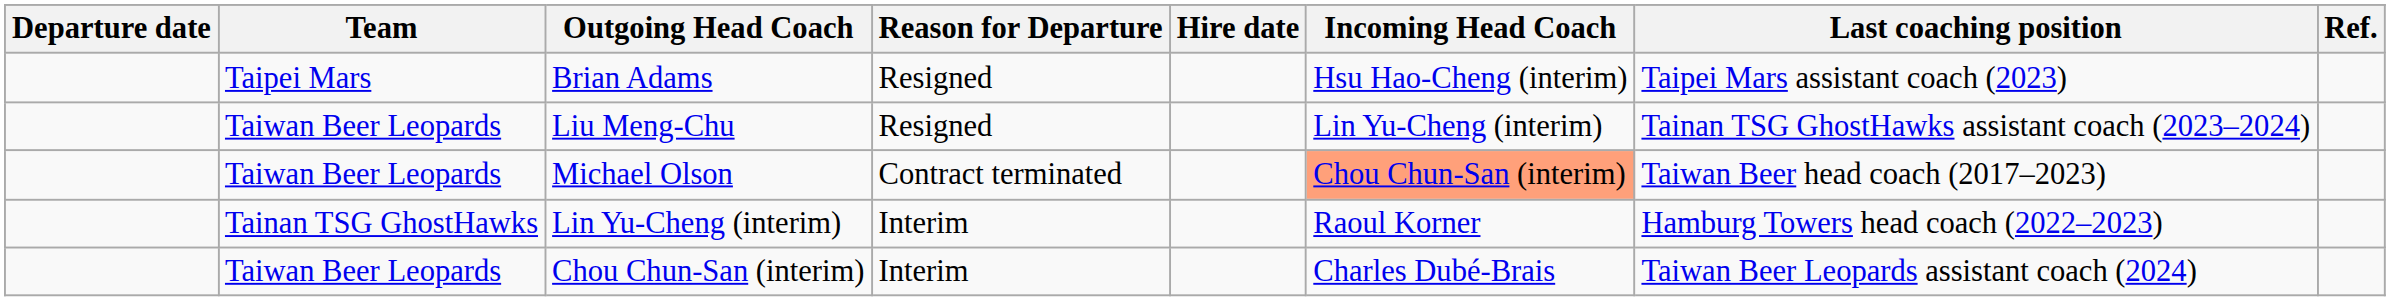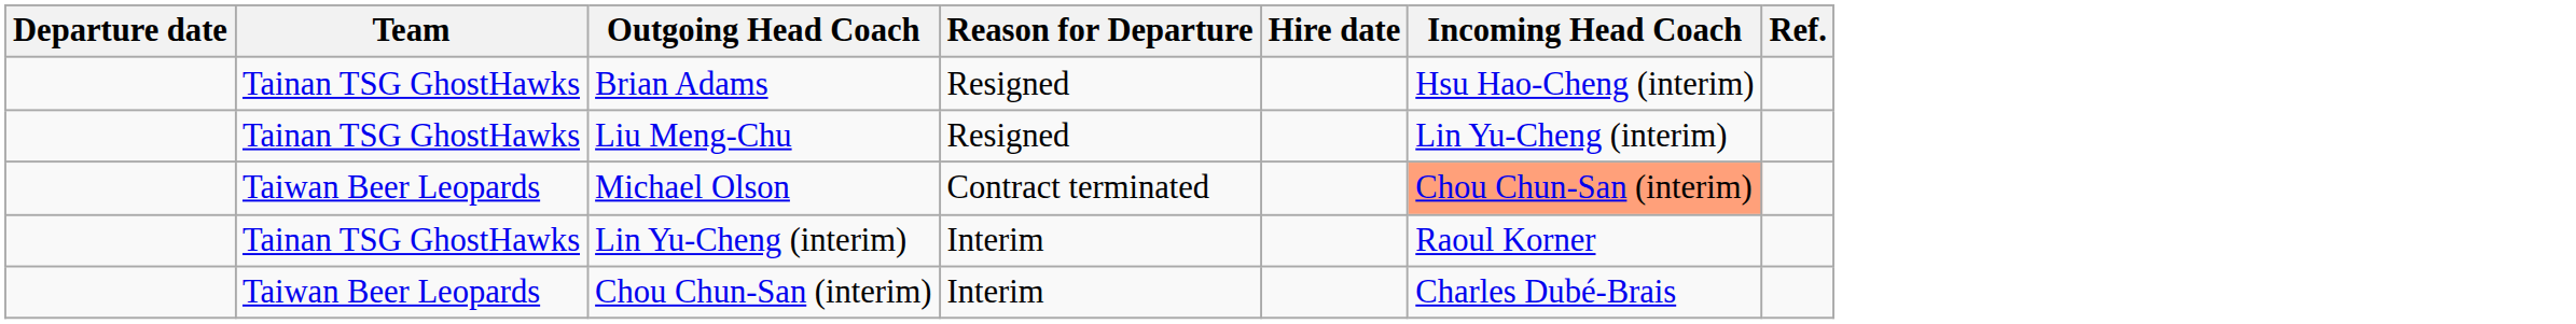 <table class="wikitable sortable">
 <tr>
 <th>Departure date</th>
 <th>Team</th>
 <th>Outgoing Head Coach</th>
 <th>Reason for Departure</th>
 <th>Hire date</th>
 <th>Incoming Head Coach</th>
-<th class="unsortable">Last coaching position</th>
 <th class="unsortable">Ref.</th>
 </tr>
 <tr>
 <td></td>
-<td><a href='#'>Taipei Mars</a></td>
+<td><a href='#'>Tainan TSG GhostHawks</a></td>
 <td><a href='#'>Brian Adams</a></td>
 <td>Resigned</td>
 <td></td>
 <td><a href='#'>Hsu Hao-Cheng</a> (interim)</td>
-<td><a href='#'>Taipei Mars</a> assistant coach (<a href='#'>2023</a>)</td>
 <td></td>
 </tr>
 <tr>
 <td></td>
-<td><a href='#'>Taiwan Beer Leopards</a></td>
+<td><a href='#'>Tainan TSG GhostHawks</a></td>
 <td><a href='#'>Liu Meng-Chu</a></td>
 <td>Resigned</td>
 <td></td>
 <td><a href='#'>Lin Yu-Cheng</a> (interim)</td>
-<td><a href='#'>Tainan TSG GhostHawks</a> assistant coach (<a href='#'>2023–2024</a>)</td>
 <td></td>
 </tr>
 <tr>
 <td></td>
 <td><a href='#'>Taiwan Beer Leopards</a></td>
 <td><a href='#'>Michael Olson</a></td>
 <td>Contract terminated</td>
 <td></td>
 <td style="background: lightsalmon;"><a href='#'>Chou Chun-San</a> (interim)</td>
-<td><a href='#'>Taiwan Beer</a> head coach (2017–2023)</td>
 <td></td>
 </tr>
 <tr>
 <td></td>
 <td><a href='#'>Tainan TSG GhostHawks</a></td>
 <td><a href='#'>Lin Yu-Cheng</a> (interim)</td>
 <td>Interim</td>
 <td></td>
 <td><a href='#'>Raoul Korner</a></td>
-<td><a href='#'>Hamburg Towers</a> head coach (<a href='#'>2022–2023</a>)</td>
 <td></td>
 </tr>
 <tr>
 <td></td>
 <td><a href='#'>Taiwan Beer Leopards</a></td>
 <td><a href='#'>Chou Chun-San</a> (interim)</td>
 <td>Interim</td>
 <td></td>
 <td><a href='#'>Charles Dubé-Brais</a></td>
-<td><a href='#'>Taiwan Beer Leopards</a> assistant coach (<a href='#'>2024</a>)</td>
 <td></td>
 </tr>
 </table>
